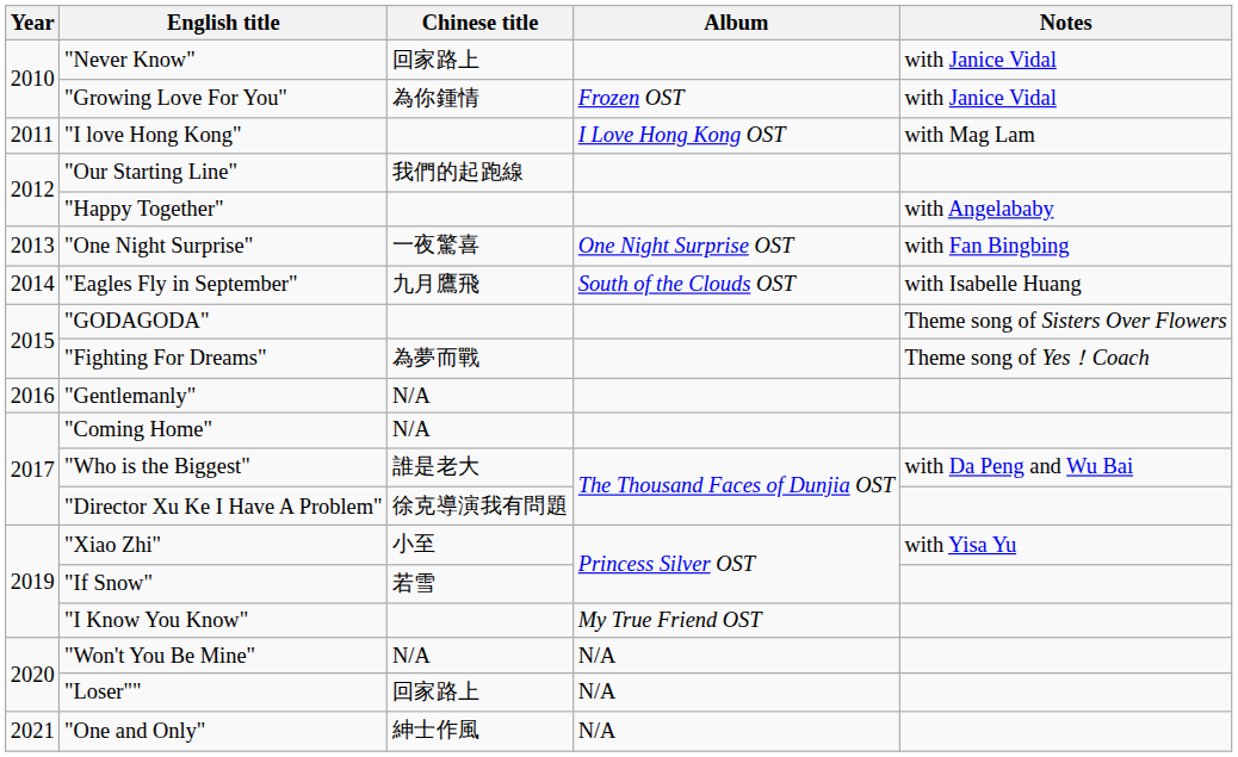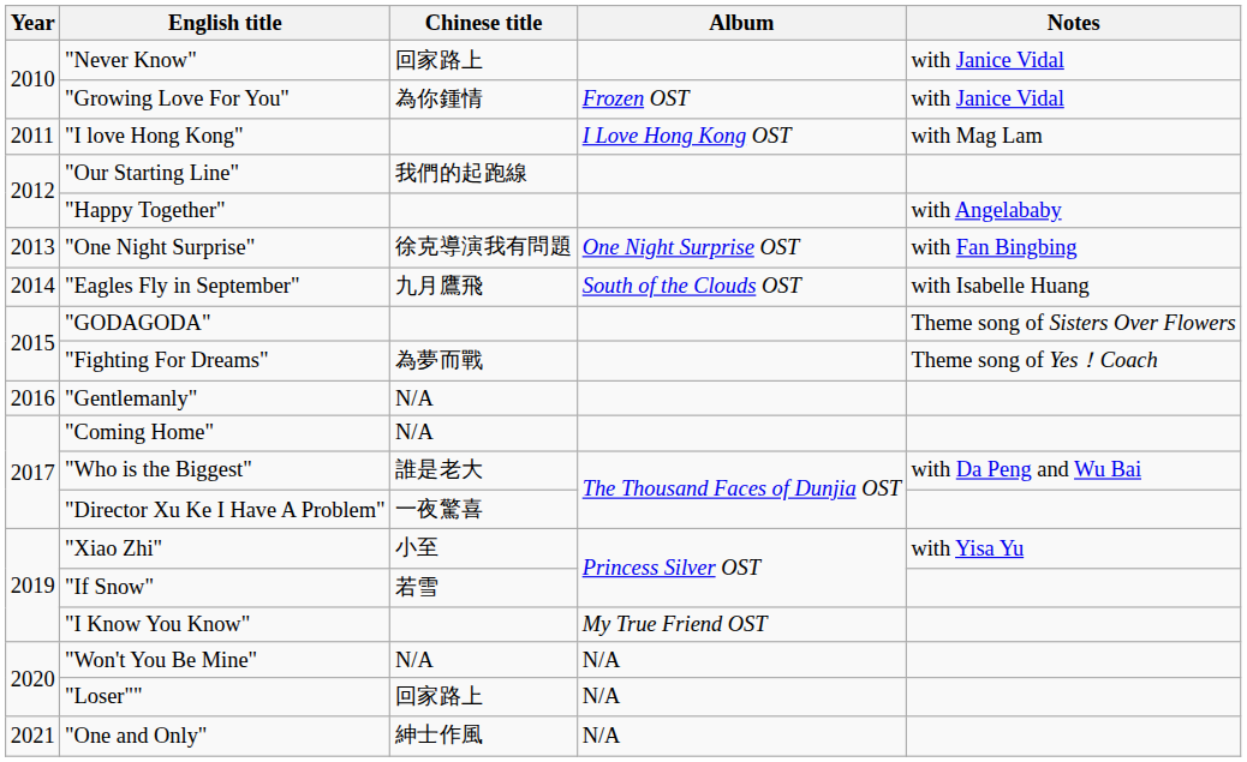 <table class="wikitable">
 <tr>
 <th>Year</th>
 <th>English title</th>
 <th>Chinese title</th>
 <th>Album</th>
 <th>Notes</th>
 </tr>
 <tr>
 <td rowspan=2>2010</td>
 <td>"Never Know"</td>
 <td>回家路上</td>
 <td></td>
 <td>with <a href='#'>Janice Vidal</a></td>
 </tr>
 <tr>
 <td>"Growing Love For You"</td>
 <td>為你鍾情</td>
 <td><em><a href='#'>Frozen</a> OST</em></td>
 <td>with <a href='#'>Janice Vidal</a></td>
 </tr>
 <tr>
 <td>2011</td>
 <td>"I love Hong Kong"</td>
 <td></td>
 <td><em><a href='#'>I Love Hong Kong</a> OST</em></td>
 <td>with Mag Lam</td>
 </tr>
 <tr>
 <td rowspan=2>2012</td>
 <td>"Our Starting Line"</td>
 <td>我們的起跑線</td>
 <td></td>
 <td></td>
 </tr>
 <tr>
 <td>"Happy Together"</td>
 <td></td>
 <td></td>
 <td>with <a href='#'>Angelababy</a></td>
 </tr>
 <tr>
 <td>2013</td>
 <td>"One Night Surprise"</td>
-<td>一夜驚喜</td>
+<td>徐克導演我有問題</td>
 <td><em><a href='#'>One Night Surprise</a> OST</em></td>
 <td>with <a href='#'>Fan Bingbing</a></td>
 </tr>
 <tr>
 <td>2014</td>
 <td>"Eagles Fly in September"</td>
 <td>九月鷹飛</td>
 <td><em><a href='#'>South of the Clouds</a> OST</em></td>
 <td>with Isabelle Huang</td>
 </tr>
 <tr>
 <td rowspan=2>2015</td>
 <td>"GODAGODA"</td>
 <td></td>
 <td></td>
 <td>Theme song of <em>Sisters Over Flowers</em></td>
 </tr>
 <tr>
 <td>"Fighting For Dreams"</td>
 <td>為夢而戰</td>
 <td></td>
 <td>Theme song of <em>Yes！Coach</em></td>
 </tr>
 <tr>
 <td>2016</td>
 <td>"Gentlemanly"</td>
 <td>N/A</td>
 <td></td>
 <td></td>
 </tr>
 <tr>
 <td rowspan=3>2017</td>
 <td>"Coming Home"</td>
 <td>N/A</td>
 <td></td>
 <td></td>
 </tr>
 <tr>
 <td>"Who is the Biggest"</td>
 <td>誰是老大</td>
 <td rowspan="2"><em><a href='#'>The Thousand Faces of Dunjia</a> OST</em></td>
 <td>with <a href='#'>Da Peng</a> and <a href='#'>Wu Bai</a></td>
 </tr>
 <tr>
 <td>"Director Xu Ke I Have A Problem"</td>
-<td>徐克導演我有問題</td>
+<td>一夜驚喜</td>
 <td></td>
 </tr>
 <tr>
 <td rowspan=3>2019</td>
 <td>"Xiao Zhi"</td>
 <td>小至</td>
 <td rowspan=2><em><a href='#'>Princess Silver</a> OST</em></td>
 <td>with <a href='#'>Yisa Yu</a></td>
 </tr>
 <tr>
 <td>"If Snow"</td>
 <td>若雪</td>
 <td></td>
 </tr>
 <tr>
 <td>"I Know You Know"</td>
 <td></td>
 <td><em>My True Friend OST</em></td>
 <td></td>
 </tr>
 <tr>
 <td rowspan=2>2020</td>
 <td>"Won't You Be Mine"</td>
 <td>N/A</td>
 <td>N/A</td>
 </tr>
 <tr>
 <td>"Loser""</td>
 <td>回家路上</td>
 <td>N/A</td>
 <td></td>
 </tr>
 <tr>
 <td>2021</td>
 <td>"One and Only"</td>
 <td>紳士作風</td>
 <td>N/A</td>
 <td></td>
 </tr>
 </table>
